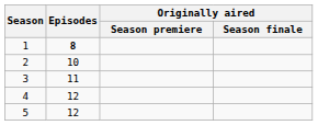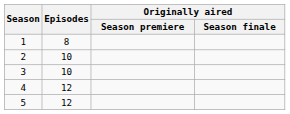 <table class="wikitable"  style="width: 25%; text-align:center;">
 <tr>
 <th rowspan="2" style="width:3%;">Season</th>
 <th rowspan="2" style="width:5%;">Episodes</th>
 <th colspan="2">Originally aired</th>
 </tr>
 <tr>
 <th>Season premiere</th>
 <th>Season finale</th>
 </tr>
 <tr>
 <td>1</td>
-<td><strong>8</strong></td>
+<td>8</td>
 <td></td>
 <td></td>
 </tr>
 <tr>
 <td>2</td>
 <td>10</td>
 <td></td>
 <td></td>
 </tr>
 <tr>
 <td>3</td>
-<td>11</td>
+<td>10</td>
 <td></td>
 <td></td>
 </tr>
 <tr>
 <td>4</td>
 <td>12</td>
 <td></td>
 <td></td>
 </tr>
 <tr>
 <td>5</td>
 <td>12</td>
 <td></td>
 <td></td>
 </tr>
 </table>
